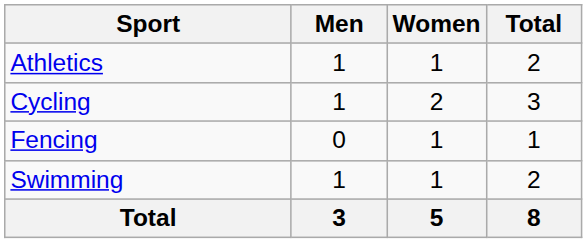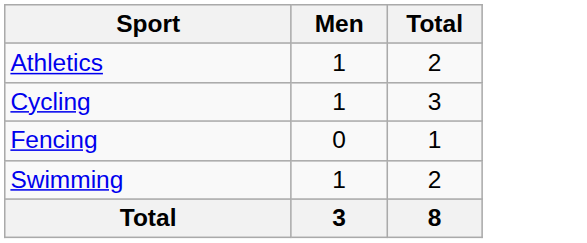 <table class="wikitable sortable" style="text-align:center;">
 <tr>
 <th width=180>Sport</th>
 <th width=55>Men</th>
-<th width=55>Women</th>
 <th width=55>Total</th>
 </tr>
 <tr>
 <td align=left><a href='#'>Athletics</a></td>
-<td>1</td>
 <td>1</td>
 <td>2</td>
 </tr>
 <tr>
 <td align=left><a href='#'>Cycling</a></td>
 <td>1</td>
-<td>2</td>
 <td>3</td>
 </tr>
 <tr>
 <td align=left><a href='#'>Fencing</a></td>
 <td>0</td>
 <td>1</td>
-<td>1</td>
 </tr>
 <tr>
 <td align=left><a href='#'>Swimming</a></td>
-<td>1</td>
 <td>1</td>
 <td>2</td>
 </tr>
 <tr>
 <th>Total</th>
 <th>3</th>
-<th>5</th>
 <th>8</th>
 </tr>
 </table>
